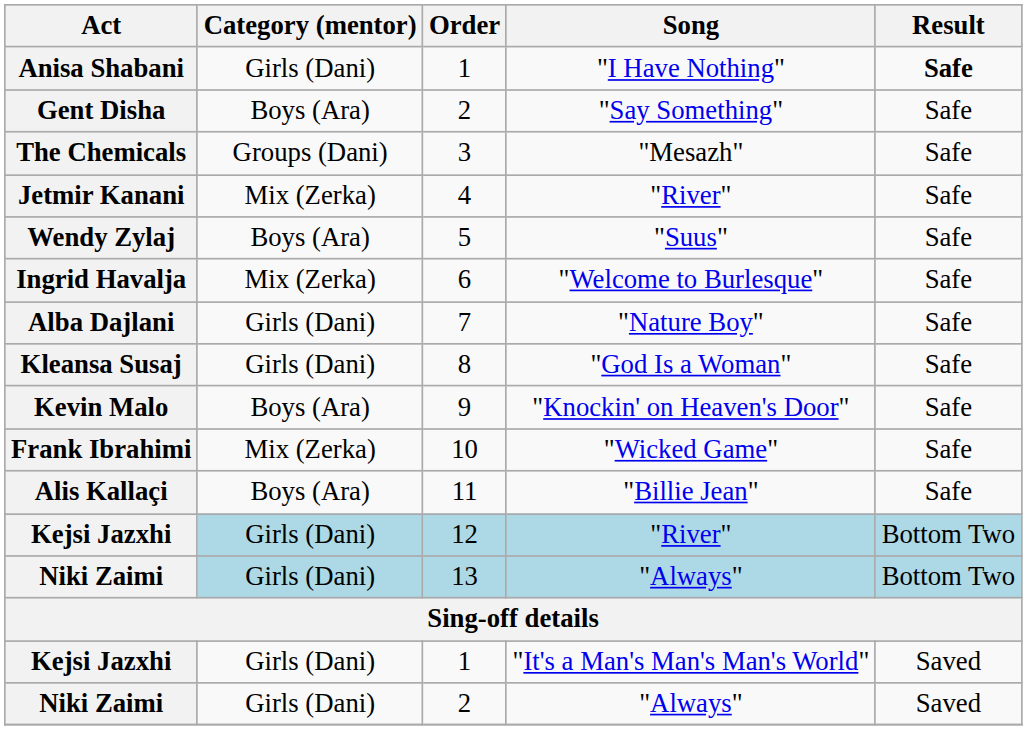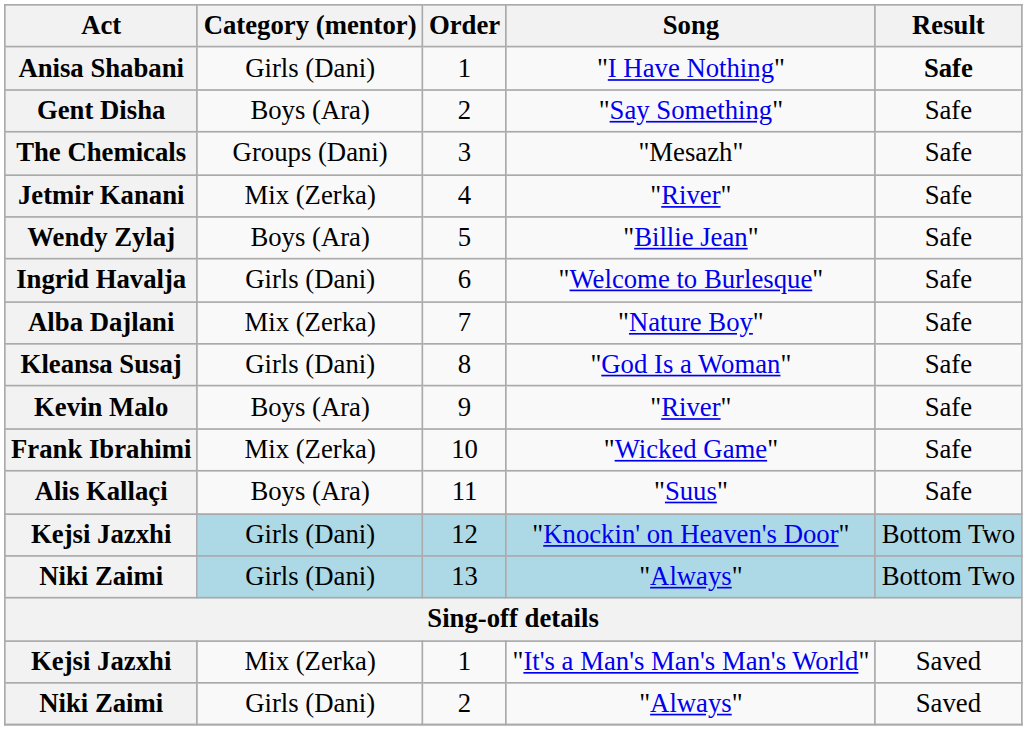 <table class="wikitable plainrowheaders" style="text-align:center;">
 <tr>
 <th scope="col">Act</th>
 <th scope="col">Category (mentor)</th>
 <th scope="col">Order</th>
 <th scope="col">Song</th>
 <th scope="col">Result</th>
 </tr>
 <tr>
 <th scope="row">Anisa Shabani</th>
 <td>Girls (Dani)</td>
 <td>1</td>
 <td>"<a href='#'>I Have Nothing</a>"</td>
 <td><strong>Safe</strong></td>
 </tr>
 <tr>
 <th scope="row">Gent Disha</th>
 <td>Boys (Ara)</td>
 <td>2</td>
 <td>"<a href='#'>Say Something</a>"</td>
 <td>Safe</td>
 </tr>
 <tr>
 <th scope="row">The Chemicals</th>
 <td>Groups (Dani)</td>
 <td>3</td>
 <td>"Mesazh"</td>
 <td>Safe</td>
 </tr>
 <tr>
 <th scope="row">Jetmir Kanani</th>
 <td>Mix (Zerka)</td>
 <td>4</td>
 <td>"<a href='#'>River</a>"</td>
 <td>Safe</td>
 </tr>
 <tr>
 <th scope="row">Wendy Zylaj</th>
 <td>Boys (Ara)</td>
 <td>5</td>
-<td>"<a href='#'>Suus</a>"</td>
+<td>"<a href='#'>Billie Jean</a>"</td>
 <td>Safe</td>
 </tr>
 <tr>
 <th scope="row">Ingrid Havalja</th>
-<td>Mix (Zerka)</td>
+<td>Girls (Dani)</td>
 <td>6</td>
 <td>"<a href='#'>Welcome to Burlesque</a>"</td>
 <td>Safe</td>
 </tr>
 <tr>
 <th scope="row">Alba Dajlani</th>
-<td>Girls (Dani)</td>
+<td>Mix (Zerka)</td>
 <td>7</td>
 <td>"<a href='#'>Nature Boy</a>"</td>
 <td>Safe</td>
 </tr>
 <tr>
 <th scope="row">Kleansa Susaj</th>
 <td>Girls (Dani)</td>
 <td>8</td>
 <td>"<a href='#'>God Is a Woman</a>"</td>
 <td>Safe</td>
 </tr>
 <tr>
 <th scope="row">Kevin Malo</th>
 <td>Boys (Ara)</td>
 <td>9</td>
-<td>"<a href='#'>Knockin' on Heaven's Door</a>"</td>
+<td>"<a href='#'>River</a>"</td>
 <td>Safe</td>
 </tr>
 <tr>
 <th scope="row">Frank Ibrahimi</th>
 <td>Mix (Zerka)</td>
 <td>10</td>
 <td>"<a href='#'>Wicked Game</a>"</td>
 <td>Safe</td>
 </tr>
 <tr>
 <th scope="row">Alis Kallaçi</th>
 <td>Boys (Ara)</td>
 <td>11</td>
-<td>"<a href='#'>Billie Jean</a>"</td>
+<td>"<a href='#'>Suus</a>"</td>
 <td>Safe</td>
 </tr>
 <tr style="background:lightblue;">
 <th scope="row">Kejsi Jazxhi</th>
 <td>Girls (Dani)</td>
 <td>12</td>
-<td>"<a href='#'>River</a>"</td>
+<td>"<a href='#'>Knockin' on Heaven's Door</a>"</td>
 <td>Bottom Two</td>
 </tr>
 <tr style="background:lightblue;">
 <th scope="row">Niki Zaimi</th>
 <td>Girls (Dani)</td>
 <td>13</td>
 <td>"<a href='#'>Always</a>"</td>
 <td>Bottom Two</td>
 </tr>
 <tr>
 <th colspan="5">Sing-off details</th>
 </tr>
 <tr>
 <th scope="row">Kejsi Jazxhi</th>
-<td>Girls (Dani)</td>
+<td>Mix (Zerka)</td>
 <td>1</td>
 <td>"<a href='#'>It's a Man's Man's Man's World</a>"</td>
 <td>Saved</td>
 </tr>
 <tr>
 <th scope="row">Niki Zaimi</th>
 <td>Girls (Dani)</td>
 <td>2</td>
 <td>"<a href='#'>Always</a>"</td>
 <td>Saved</td>
 </tr>
 <tr>
 </tr>
 </table>
